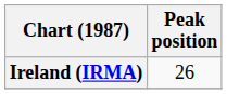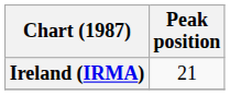 <table class="wikitable sortable plainrowheaders" style="text-align:center">
 <tr>
 <th scope="col">Chart (1987)</th>
 <th scope="col">Peak<br>position</th>
 </tr>
 <tr>
 <th scope="row">Ireland (<a href='#'>IRMA</a>)</th>
-<td>26</td>
+<td>21</td>
 </tr>
 <tr>
 </tr>
 </table>
